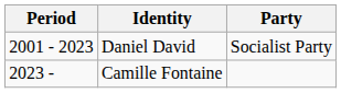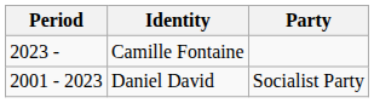 <table class="wikitable">
 <tr>
 <th>Period</th>
 <th>Identity</th>
 <th>Party</th>
 </tr>
 <tr>
+<td>2023 -</td>
+<td>Camille Fontaine</td>
+<td></td>
+</tr>
+<tr>
 <td>2001 - 2023</td>
 <td>Daniel David</td>
 <td>Socialist Party</td>
 </tr>
-<tr>
-<td>2023 -</td>
-<td>Camille Fontaine</td>
-<td></td>
-</tr>
 </table>
